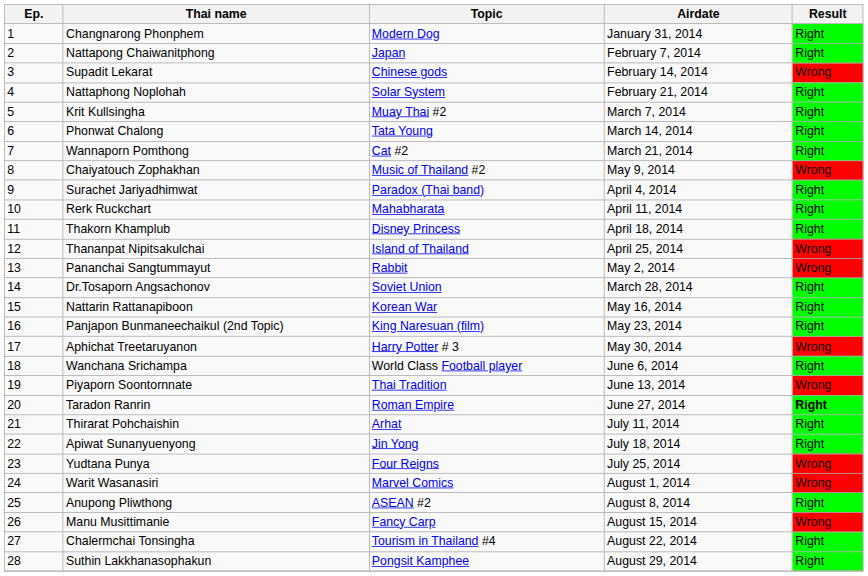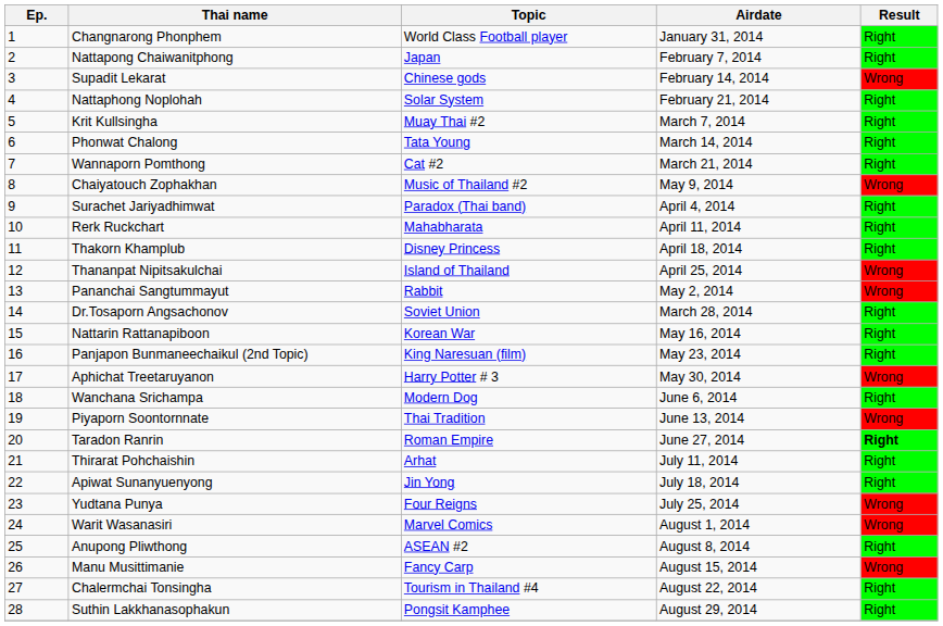 <table class="wikitable sortable" ="font-size:100%; text-align: center; ">
 <tr>
 <th rowspan=1 width=5%><strong>Ep.</strong></th>
 <th rowspan=1 width=26%><strong>Thai name</strong></th>
 <th rowspan=1 width=20%><strong>Topic</strong></th>
 <th rowspan=1 width=16%><strong>Airdate</strong></th>
 <th !rowspan=1 width=6%><strong>Result</strong></th>
 </tr>
 <tr>
 <td>1</td>
 <td>Changnarong Phonphem</td>
-<td><a href='#'>Modern Dog</a></td>
+<td>World Class <a href='#'>Football player</a></td>
 <td>January 31, 2014</td>
 <td style = "background:#00FF00;">Right</td>
 </tr>
 <tr>
 <td>2</td>
 <td>Nattapong Chaiwanitphong</td>
 <td><a href='#'>Japan</a></td>
 <td>February 7, 2014</td>
 <td style = "background:#00FF00;">Right</td>
 </tr>
 <tr>
 <td>3</td>
 <td>Supadit Lekarat</td>
 <td><a href='#'>Chinese gods</a></td>
 <td>February 14, 2014</td>
 <td style = "background:#FF0000;">Wrong</td>
 </tr>
 <tr>
 <td>4</td>
 <td>Nattaphong Noplohah</td>
 <td><a href='#'>Solar System</a></td>
 <td>February 21, 2014</td>
 <td style = "background:#00FF00;">Right</td>
 </tr>
 <tr>
 <td>5</td>
 <td>Krit Kullsingha</td>
 <td><a href='#'>Muay Thai</a> #2</td>
 <td>March 7, 2014</td>
 <td style = "background:#00FF00;">Right</td>
 </tr>
 <tr>
 <td>6</td>
 <td>Phonwat Chalong</td>
 <td><a href='#'>Tata Young</a></td>
 <td>March 14, 2014</td>
 <td style = "background:#00FF00;">Right</td>
 </tr>
 <tr>
 <td>7</td>
 <td>Wannaporn Pomthong</td>
 <td><a href='#'>Cat</a> #2</td>
 <td>March 21, 2014</td>
 <td style = "background:#00FF00;">Right</td>
 </tr>
 <tr>
 <td>8</td>
 <td>Chaiyatouch Zophakhan</td>
 <td><a href='#'>Music of Thailand</a> #2</td>
 <td>May 9, 2014</td>
 <td style = "background:#FF0000;">Wrong</td>
 </tr>
 <tr>
 <td>9</td>
 <td>Surachet Jariyadhimwat</td>
 <td><a href='#'>Paradox (Thai band)</a></td>
 <td>April 4, 2014</td>
 <td style = "background:#00FF00;">Right</td>
 </tr>
 <tr>
 <td>10</td>
 <td>Rerk Ruckchart</td>
 <td><a href='#'>Mahabharata</a></td>
 <td>April 11, 2014</td>
 <td style = "background:#00FF00;">Right</td>
 </tr>
 <tr>
 <td>11</td>
 <td>Thakorn Khamplub</td>
 <td><a href='#'>Disney Princess</a></td>
 <td>April 18, 2014</td>
 <td style = "background:#00FF00;">Right</td>
 </tr>
 <tr>
 <td>12</td>
 <td>Thananpat Nipitsakulchai</td>
 <td><a href='#'>Island of Thailand</a></td>
 <td>April 25, 2014</td>
 <td style = "background:#FF0000;">Wrong</td>
 </tr>
 <tr>
 <td>13</td>
 <td>Pananchai Sangtummayut</td>
 <td><a href='#'>Rabbit</a></td>
 <td>May 2, 2014</td>
 <td style = "background:#FF0000;">Wrong</td>
 </tr>
 <tr>
 <td>14</td>
 <td>Dr.Tosaporn Angsachonov</td>
 <td><a href='#'>Soviet Union</a></td>
 <td>March 28, 2014</td>
 <td style = "background:#00FF00;">Right</td>
 </tr>
 <tr>
 <td>15</td>
 <td>Nattarin Rattanapiboon</td>
 <td><a href='#'>Korean War</a></td>
 <td>May 16, 2014</td>
 <td style = "background:#00FF00;">Right</td>
 </tr>
 <tr>
 <td>16</td>
 <td>Panjapon Bunmaneechaikul (2nd Topic)</td>
 <td><a href='#'>King Naresuan (film)</a></td>
 <td>May 23, 2014</td>
 <td style = "background:#00FF00;">Right</td>
 </tr>
 <tr>
 <td>17</td>
 <td>Aphichat Treetaruyanon</td>
 <td><a href='#'>Harry Potter</a> # 3</td>
 <td>May 30, 2014</td>
 <td style = "background:#FF0000;">Wrong</td>
 </tr>
 <tr>
 <td>18</td>
 <td>Wanchana Srichampa</td>
-<td>World Class <a href='#'>Football player</a></td>
+<td><a href='#'>Modern Dog</a></td>
 <td>June 6, 2014</td>
 <td style = "background:#00FF00;">Right</td>
 </tr>
 <tr>
 <td>19</td>
 <td>Piyaporn Soontornnate</td>
 <td><a href='#'>Thai Tradition</a></td>
 <td>June 13, 2014</td>
 <td style = "background:#FF0000;">Wrong</td>
 </tr>
 <tr>
 <td>20</td>
 <td>Taradon Ranrin</td>
 <td><a href='#'>Roman Empire</a></td>
 <td>June 27, 2014</td>
 <td style = "background:#00FF00;"><strong>Right</strong></td>
 </tr>
 <tr>
 <td>21</td>
 <td>Thirarat Pohchaishin</td>
 <td><a href='#'>Arhat</a></td>
 <td>July 11, 2014</td>
 <td style = "background:#00FF00;">Right</td>
 </tr>
 <tr>
 <td>22</td>
 <td>Apiwat Sunanyuenyong</td>
 <td><a href='#'>Jin Yong</a></td>
 <td>July 18, 2014</td>
 <td style = "background:#00FF00;">Right</td>
 </tr>
 <tr>
 <td>23</td>
 <td>Yudtana Punya</td>
 <td><a href='#'>Four Reigns</a></td>
 <td>July 25, 2014</td>
 <td style = "background:#FF0000;">Wrong</td>
 </tr>
 <tr>
 <td>24</td>
 <td>Warit Wasanasiri</td>
 <td><a href='#'>Marvel Comics</a></td>
 <td>August 1, 2014</td>
 <td style = "background:#FF0000;">Wrong</td>
 </tr>
 <tr>
 <td>25</td>
 <td>Anupong Pliwthong</td>
 <td><a href='#'>ASEAN</a> #2</td>
 <td>August 8, 2014</td>
 <td style = "background:#00FF00;">Right</td>
 </tr>
 <tr>
 <td>26</td>
 <td>Manu Musittimanie</td>
 <td><a href='#'>Fancy Carp</a></td>
 <td>August 15, 2014</td>
 <td style = "background:#FF0000;">Wrong</td>
 </tr>
 <tr>
 <td>27</td>
 <td>Chalermchai Tonsingha</td>
 <td><a href='#'>Tourism in Thailand</a> #4</td>
 <td>August 22, 2014</td>
 <td style = "background:#00FF00;">Right</td>
 </tr>
 <tr>
 <td>28</td>
 <td>Suthin Lakkhanasophakun</td>
 <td><a href='#'>Pongsit Kamphee</a></td>
 <td>August 29, 2014</td>
 <td style = "background:#00FF00;">Right</td>
 </tr>
 <tr>
 </tr>
 </table>
